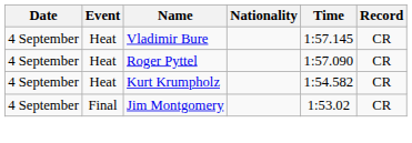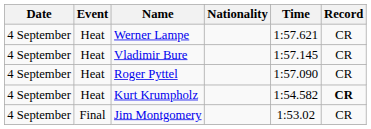 <table class=wikitable style=text-align:center>
 <tr>
 <th>Date</th>
 <th>Event</th>
 <th>Name</th>
 <th>Nationality</th>
 <th>Time</th>
 <th>Record</th>
+</tr>
+<tr>
+<td>4 September</td>
+<td>Heat</td>
+<td align=left><a href='#'>Werner Lampe</a></td>
+<td align=left></td>
+<td>1:57.621</td>
+<td>CR</td>
 </tr>
 <tr>
 <td>4 September</td>
 <td>Heat</td>
 <td align=left><a href='#'>Vladimir Bure</a></td>
 <td align=left></td>
 <td>1:57.145</td>
 <td>CR</td>
 </tr>
 <tr>
 <td>4 September</td>
 <td>Heat</td>
 <td align=left><a href='#'>Roger Pyttel</a></td>
 <td align=left></td>
 <td>1:57.090</td>
 <td>CR</td>
 </tr>
 <tr>
 <td>4 September</td>
 <td>Heat</td>
 <td align=left><a href='#'>Kurt Krumpholz</a></td>
 <td align=left></td>
 <td>1:54.582</td>
-<td>CR</td>
+<td><strong>CR</strong></td>
 </tr>
 <tr>
 <td>4 September</td>
 <td>Final</td>
 <td align=left><a href='#'>Jim Montgomery</a></td>
 <td align=left></td>
 <td>1:53.02</td>
 <td>CR</td>
 </tr>
 </table>
